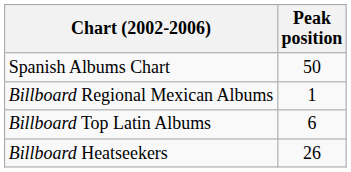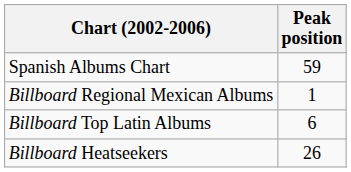 <table class="wikitable">
 <tr>
 <th>Chart (2002-2006)</th>
 <th>Peak<br>position</th>
 </tr>
 <tr>
 <td>Spanish Albums Chart</td>
-<td align=center>50</td>
+<td align=center>59</td>
 </tr>
 <tr>
 <td><em>Billboard</em> Regional Mexican Albums</td>
 <td align=center>1</td>
 </tr>
 <tr>
 <td><em>Billboard</em> Top Latin Albums</td>
 <td align=center>6</td>
 </tr>
 <tr>
 <td><em>Billboard</em> Heatseekers</td>
 <td align=center>26</td>
 </tr>
 </table>
